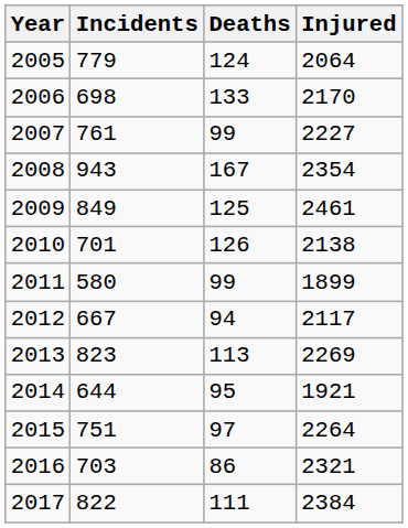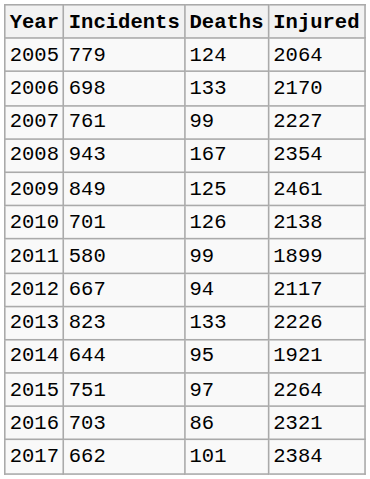 <table class="wikitable">
 <tr>
 <th>Year</th>
 <th>Incidents</th>
 <th>Deaths</th>
 <th>Injured</th>
 </tr>
 <tr>
 <td>2005</td>
 <td>779</td>
 <td>124</td>
 <td>2064</td>
 </tr>
 <tr>
 <td>2006</td>
 <td>698</td>
 <td>133</td>
 <td>2170</td>
 </tr>
 <tr>
 <td>2007</td>
 <td>761</td>
 <td>99</td>
 <td>2227</td>
 </tr>
 <tr>
 <td>2008</td>
 <td>943</td>
 <td>167</td>
 <td>2354</td>
 </tr>
 <tr>
 <td>2009</td>
 <td>849</td>
 <td>125</td>
 <td>2461</td>
 </tr>
 <tr>
 <td>2010</td>
 <td>701</td>
 <td>126</td>
 <td>2138</td>
 </tr>
 <tr>
 <td>2011</td>
 <td>580</td>
 <td>99</td>
 <td>1899</td>
 </tr>
 <tr>
 <td>2012</td>
 <td>667</td>
 <td>94</td>
 <td>2117</td>
 </tr>
 <tr>
 <td>2013</td>
 <td>823</td>
-<td>113</td>
-<td>2269</td>
+<td>133</td>
+<td>2226</td>
 </tr>
 <tr>
 <td>2014</td>
 <td>644</td>
 <td>95</td>
 <td>1921</td>
 </tr>
 <tr>
 <td>2015</td>
 <td>751</td>
 <td>97</td>
 <td>2264</td>
 </tr>
 <tr>
 <td>2016</td>
 <td>703</td>
 <td>86</td>
 <td>2321</td>
 </tr>
 <tr>
 <td>2017</td>
-<td>822</td>
-<td>111</td>
+<td>662</td>
+<td>101</td>
 <td>2384</td>
 </tr>
 </table>
